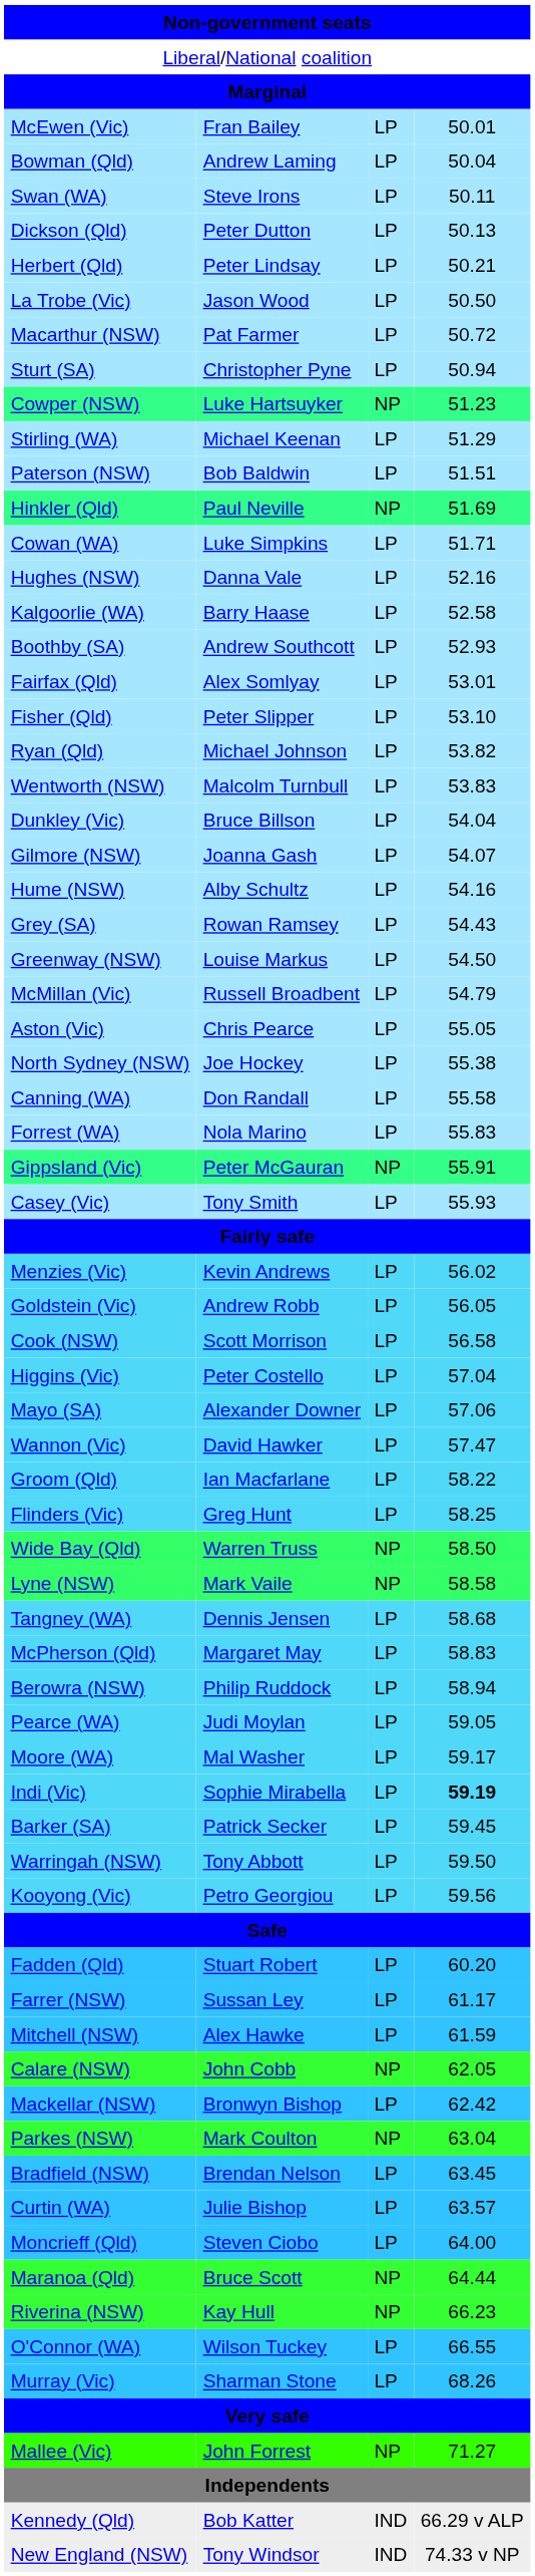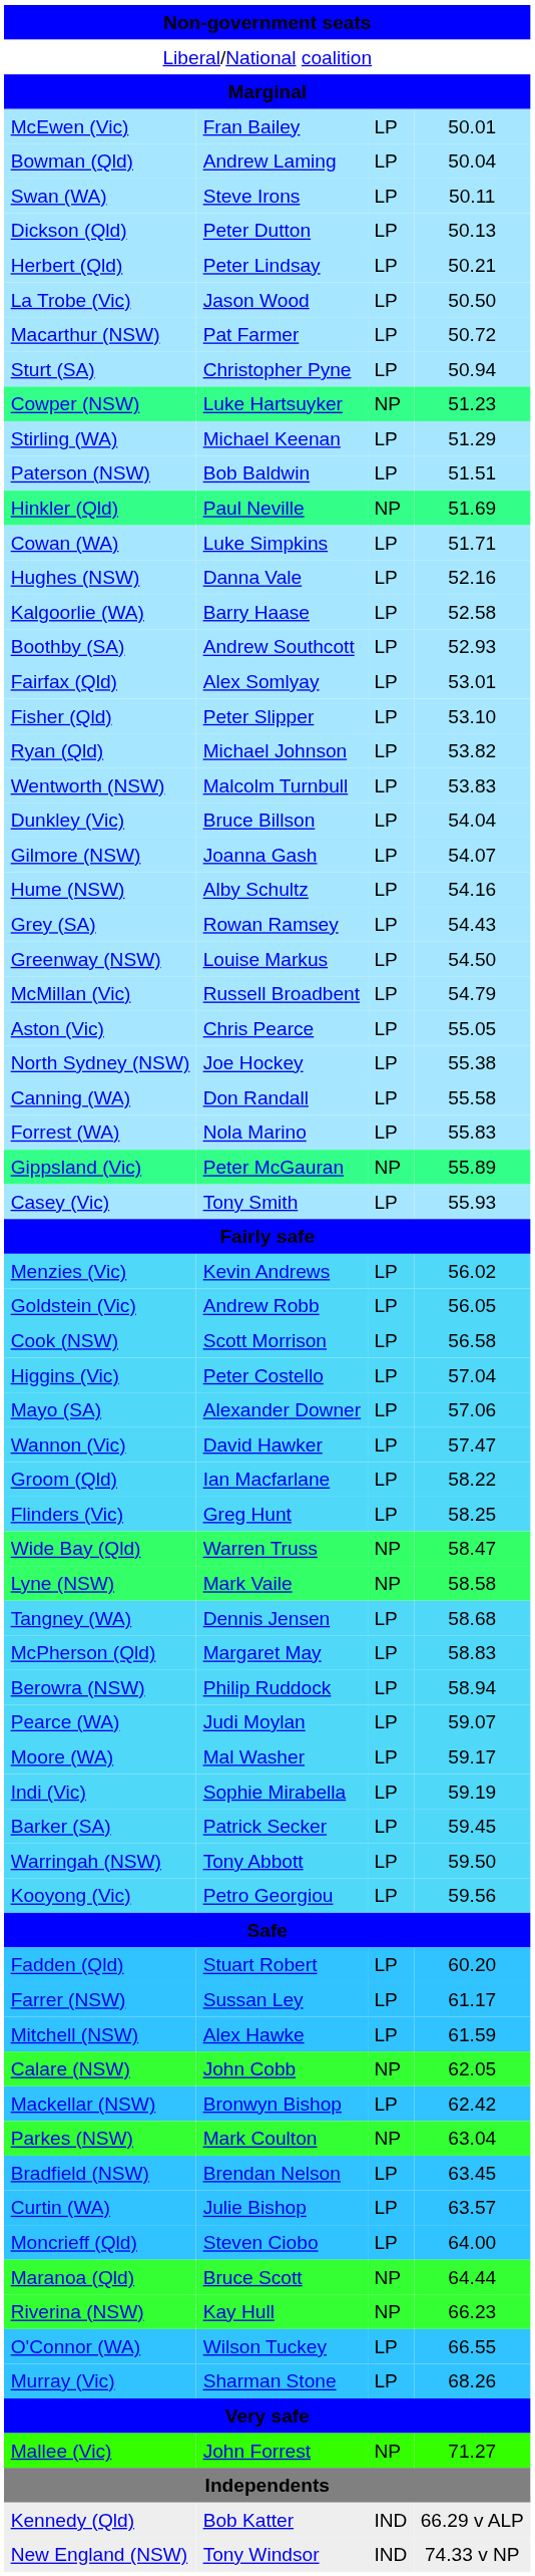 <table class="toccolours" align="left" cellpadding="5" cellspacing="0" style="margin-right: .5em; margin-top: .4em;font-size: 90%;">
 <tr>
 <td COLSPAN=4 align="center" bgcolor="blue"><span><strong>Non-government seats</strong></span></td>
 </tr>
 <tr>
 <td style="background-color:white" colspan=4 align="center"><a href='#'>Liberal</a>/<a href='#'>National</a> <a href='#'>coalition</a></td>
 </tr>
 <tr>
 <td COLSPAN=4 align="center" bgcolor="blue"><span><strong>Marginal</strong></span></td>
 </tr>
 <tr>
 <td align="left" bgcolor="A6E7FF"><a href='#'>McEwen (Vic)</a></td>
 <td align="left" bgcolor="A6E7FF"><a href='#'>Fran Bailey</a></td>
 <td align="left" bgcolor="A6E7FF">LP</td>
 <td align="center" bgcolor="A6E7FF">50.01</td>
 </tr>
 <tr>
 <td align="left" bgcolor="A6E7FF"><a href='#'>Bowman (Qld)</a></td>
 <td align="left" bgcolor="A6E7FF"><a href='#'>Andrew Laming</a></td>
 <td align="left" bgcolor="A6E7FF">LP</td>
 <td align="center" bgcolor="A6E7FF">50.04</td>
 </tr>
 <tr>
 <td align="left" bgcolor="A6E7FF"><a href='#'>Swan (WA)</a></td>
 <td align="left" bgcolor="A6E7FF"><a href='#'>Steve Irons</a></td>
 <td align="left" bgcolor="A6E7FF">LP</td>
 <td align="center" bgcolor="A6E7FF">50.11</td>
 </tr>
 <tr>
 <td align="left" bgcolor="A6E7FF"><a href='#'>Dickson (Qld)</a></td>
 <td align="left" bgcolor="A6E7FF"><a href='#'>Peter Dutton</a></td>
 <td align="left" bgcolor="A6E7FF">LP</td>
 <td align="center" bgcolor="A6E7FF">50.13</td>
 </tr>
 <tr>
 <td align="left" bgcolor="A6E7FF"><a href='#'>Herbert (Qld)</a></td>
 <td align="left" bgcolor="A6E7FF"><a href='#'>Peter Lindsay</a></td>
 <td align="left" bgcolor="A6E7FF">LP</td>
 <td align="center" bgcolor="A6E7FF">50.21</td>
 </tr>
 <tr>
 <td align="left" bgcolor="A6E7FF"><a href='#'>La Trobe (Vic)</a></td>
 <td align="left" bgcolor="A6E7FF"><a href='#'>Jason Wood</a></td>
 <td align="left" bgcolor="A6E7FF">LP</td>
 <td align="center" bgcolor="A6E7FF">50.50</td>
 </tr>
 <tr>
 <td align="left" bgcolor="A6E7FF"><a href='#'>Macarthur (NSW)</a></td>
 <td align="left" bgcolor="A6E7FF"><a href='#'>Pat Farmer</a></td>
 <td align="left" bgcolor="A6E7FF">LP</td>
 <td align="center" bgcolor="A6E7FF">50.72</td>
 </tr>
 <tr>
 <td align="left" bgcolor="A6E7FF"><a href='#'>Sturt (SA)</a></td>
 <td align="left" bgcolor="A6E7FF"><a href='#'>Christopher Pyne</a></td>
 <td align="left" bgcolor="A6E7FF">LP</td>
 <td align="center" bgcolor="A6E7FF">50.94</td>
 </tr>
 <tr>
 <td align="left" bgcolor="33FF88"><a href='#'>Cowper (NSW)</a></td>
 <td align="left" bgcolor="33FF88"><a href='#'>Luke Hartsuyker</a></td>
 <td align="left" bgcolor="33FF88">NP</td>
 <td align="center" bgcolor="33FF88">51.23</td>
 </tr>
 <tr>
 <td align="left" bgcolor="A6E7FF"><a href='#'>Stirling (WA)</a></td>
 <td align="left" bgcolor="A6E7FF"><a href='#'>Michael Keenan</a></td>
 <td align="left" bgcolor="A6E7FF">LP</td>
 <td align="center" bgcolor="A6E7FF">51.29</td>
 </tr>
 <tr>
 <td align="left" bgcolor="A6E7FF"><a href='#'>Paterson (NSW)</a></td>
 <td align="left" bgcolor="A6E7FF"><a href='#'>Bob Baldwin</a></td>
 <td align="left" bgcolor="A6E7FF">LP</td>
 <td align="center" bgcolor="A6E7FF">51.51</td>
 </tr>
 <tr>
 <td align="left" bgcolor="33FF88"><a href='#'>Hinkler (Qld)</a></td>
 <td align="left" bgcolor="33FF88"><a href='#'>Paul Neville</a></td>
 <td align="left" bgcolor="33FF88">NP</td>
 <td align="center" bgcolor="33FF88">51.69</td>
 </tr>
 <tr>
 <td align="left" bgcolor="A6E7FF"><a href='#'>Cowan (WA)</a></td>
 <td align="left" bgcolor="A6E7FF"><a href='#'>Luke Simpkins</a></td>
 <td align="left" bgcolor="A6E7FF">LP</td>
 <td align="center" bgcolor="A6E7FF">51.71</td>
 </tr>
 <tr>
 <td align="left" bgcolor="A6E7FF"><a href='#'>Hughes (NSW)</a></td>
 <td align="left" bgcolor="A6E7FF"><a href='#'>Danna Vale</a></td>
 <td align="left" bgcolor="A6E7FF">LP</td>
 <td align="center" bgcolor="A6E7FF">52.16</td>
 </tr>
 <tr>
 <td align="left" bgcolor="A6E7FF"><a href='#'>Kalgoorlie (WA)</a></td>
 <td align="left" bgcolor="A6E7FF"><a href='#'>Barry Haase</a></td>
 <td align="left" bgcolor="A6E7FF">LP</td>
 <td align="center" bgcolor="A6E7FF">52.58</td>
 </tr>
 <tr>
 <td align="left" bgcolor="A6E7FF"><a href='#'>Boothby (SA)</a></td>
 <td align="left" bgcolor="A6E7FF"><a href='#'>Andrew Southcott</a></td>
 <td align="left" bgcolor="A6E7FF">LP</td>
 <td align="center" bgcolor="A6E7FF">52.93</td>
 </tr>
 <tr>
 <td align="left" bgcolor="A6E7FF"><a href='#'>Fairfax (Qld)</a></td>
 <td align="left" bgcolor="A6E7FF"><a href='#'>Alex Somlyay</a></td>
 <td align="left" bgcolor="A6E7FF">LP</td>
 <td align="center" bgcolor="A6E7FF">53.01</td>
 </tr>
 <tr>
 <td align="left" bgcolor="A6E7FF"><a href='#'>Fisher (Qld)</a></td>
 <td align="left" bgcolor="A6E7FF"><a href='#'>Peter Slipper</a></td>
 <td align="left" bgcolor="A6E7FF">LP</td>
 <td align="center" bgcolor="A6E7FF">53.10</td>
 </tr>
 <tr>
 <td align="left" bgcolor="A6E7FF"><a href='#'>Ryan (Qld)</a></td>
 <td align="left" bgcolor="A6E7FF"><a href='#'>Michael Johnson</a></td>
 <td align="left" bgcolor="A6E7FF">LP</td>
 <td align="center" bgcolor="A6E7FF">53.82</td>
 </tr>
 <tr>
 <td align="left" bgcolor="A6E7FF"><a href='#'>Wentworth (NSW)</a></td>
 <td align="left" bgcolor="A6E7FF"><a href='#'>Malcolm Turnbull</a></td>
 <td align="left" bgcolor="A6E7FF">LP</td>
 <td align="center" bgcolor="A6E7FF">53.83</td>
 </tr>
 <tr>
 <td align="left" bgcolor="A6E7FF"><a href='#'>Dunkley (Vic)</a></td>
 <td align="left" bgcolor="A6E7FF"><a href='#'>Bruce Billson</a></td>
 <td align="left" bgcolor="A6E7FF">LP</td>
 <td align="center" bgcolor="A6E7FF">54.04</td>
 </tr>
 <tr>
 <td align="left" bgcolor="A6E7FF"><a href='#'>Gilmore (NSW)</a></td>
 <td align="left" bgcolor="A6E7FF"><a href='#'>Joanna Gash</a></td>
 <td align="left" bgcolor="A6E7FF">LP</td>
 <td align="center" bgcolor="A6E7FF">54.07</td>
 </tr>
 <tr>
 <td align="left" bgcolor="A6E7FF"><a href='#'>Hume (NSW)</a></td>
 <td align="left" bgcolor="A6E7FF"><a href='#'>Alby Schultz</a></td>
 <td align="left" bgcolor="A6E7FF">LP</td>
 <td align="center" bgcolor="A6E7FF">54.16</td>
 </tr>
 <tr>
 <td align="left" bgcolor="A6E7FF"><a href='#'>Grey (SA)</a></td>
 <td align="left" bgcolor="A6E7FF"><a href='#'>Rowan Ramsey</a></td>
 <td align="left" bgcolor="A6E7FF">LP</td>
 <td align="center" bgcolor="A6E7FF">54.43</td>
 </tr>
 <tr>
 <td align="left" bgcolor="A6E7FF"><a href='#'>Greenway (NSW)</a></td>
 <td align="left" bgcolor="A6E7FF"><a href='#'>Louise Markus</a></td>
 <td align="left" bgcolor="A6E7FF">LP</td>
 <td align="center" bgcolor="A6E7FF">54.50</td>
 </tr>
 <tr>
 <td align="left" bgcolor="A6E7FF"><a href='#'>McMillan (Vic)</a></td>
 <td align="left" bgcolor="A6E7FF"><a href='#'>Russell Broadbent</a></td>
 <td align="left" bgcolor="A6E7FF">LP</td>
 <td align="center" bgcolor="A6E7FF">54.79</td>
 </tr>
 <tr>
 <td align="left" bgcolor="A6E7FF"><a href='#'>Aston (Vic)</a></td>
 <td align="left" bgcolor="A6E7FF"><a href='#'>Chris Pearce</a></td>
 <td align="left" bgcolor="A6E7FF">LP</td>
 <td align="center" bgcolor="A6E7FF">55.05</td>
 </tr>
 <tr>
 <td align="left" bgcolor="A6E7FF"><a href='#'>North Sydney (NSW)</a></td>
 <td align="left" bgcolor="A6E7FF"><a href='#'>Joe Hockey</a></td>
 <td align="left" bgcolor="A6E7FF">LP</td>
 <td align="center" bgcolor="A6E7FF">55.38</td>
 </tr>
 <tr>
 <td align="left" bgcolor="A6E7FF"><a href='#'>Canning (WA)</a></td>
 <td align="left" bgcolor="A6E7FF"><a href='#'>Don Randall</a></td>
 <td align="left" bgcolor="A6E7FF">LP</td>
 <td align="center" bgcolor="A6E7FF">55.58</td>
 </tr>
 <tr>
 <td align="left" bgcolor="A6E7FF"><a href='#'>Forrest (WA)</a></td>
 <td align="left" bgcolor="A6E7FF"><a href='#'>Nola Marino</a></td>
 <td align="left" bgcolor="A6E7FF">LP</td>
 <td align="center" bgcolor="A6E7FF">55.83</td>
 </tr>
 <tr>
 <td align="left" bgcolor="33FF88"><a href='#'>Gippsland (Vic)</a></td>
 <td align="left" bgcolor="33FF88"><a href='#'>Peter McGauran</a></td>
 <td align="left" bgcolor="33FF88">NP</td>
-<td align="center" bgcolor="33FF88">55.91</td>
+<td align="center" bgcolor="33FF88">55.89</td>
 </tr>
 <tr>
 <td align="left" bgcolor="A6E7FF"><a href='#'>Casey (Vic)</a></td>
 <td align="left" bgcolor="A6E7FF"><a href='#'>Tony Smith</a></td>
 <td align="left" bgcolor="A6E7FF">LP</td>
 <td align="center" bgcolor="A6E7FF">55.93</td>
 </tr>
 <tr>
 <td COLSPAN=4 align="center" bgcolor="blue"><span><strong>Fairly safe</strong></span></td>
 </tr>
 <tr>
 <td align="left" bgcolor="50D8F9"><a href='#'>Menzies (Vic)</a></td>
 <td align="left" bgcolor="50D8F9"><a href='#'>Kevin Andrews</a></td>
 <td align="left" bgcolor="50D8F9">LP</td>
 <td align="center" bgcolor="50D8F9">56.02</td>
 </tr>
 <tr>
 <td align="left" bgcolor="50D8F9"><a href='#'>Goldstein (Vic)</a></td>
 <td align="left" bgcolor="50D8F9"><a href='#'>Andrew Robb</a></td>
 <td align="left" bgcolor="50D8F9">LP</td>
 <td align="center" bgcolor="50D8F9">56.05</td>
 </tr>
 <tr>
 <td align="left" bgcolor="50D8F9"><a href='#'>Cook (NSW)</a></td>
 <td align="left" bgcolor="50D8F9"><a href='#'>Scott Morrison</a></td>
 <td align="left" bgcolor="50D8F9">LP</td>
 <td align="center" bgcolor="50D8F9">56.58</td>
 </tr>
 <tr>
 <td align="left" bgcolor="50D8F9"><a href='#'>Higgins (Vic)</a></td>
 <td align="left" bgcolor="50D8F9"><a href='#'>Peter Costello</a></td>
 <td align="left" bgcolor="50D8F9">LP</td>
 <td align="center" bgcolor="50D8F9">57.04</td>
 </tr>
 <tr>
 <td align="left" bgcolor="50D8F9"><a href='#'>Mayo (SA)</a></td>
 <td align="left" bgcolor="50D8F9"><a href='#'>Alexander Downer</a></td>
 <td align="left" bgcolor="50D8F9">LP</td>
 <td align="center" bgcolor="50D8F9">57.06</td>
 </tr>
 <tr>
 <td align="left" bgcolor="50D8F9"><a href='#'>Wannon (Vic)</a></td>
 <td align="left" bgcolor="50D8F9"><a href='#'>David Hawker</a></td>
 <td align="left" bgcolor="50D8F9">LP</td>
 <td align="center" bgcolor="50D8F9">57.47</td>
 </tr>
 <tr>
 <td align="left" bgcolor="50D8F9"><a href='#'>Groom (Qld)</a></td>
 <td align="left" bgcolor="50D8F9"><a href='#'>Ian Macfarlane</a></td>
 <td align="left" bgcolor="50D8F9">LP</td>
 <td align="center" bgcolor="50D8F9">58.22</td>
 </tr>
 <tr>
 <td align="left" bgcolor="50D8F9"><a href='#'>Flinders (Vic)</a></td>
 <td align="left" bgcolor="50D8F9"><a href='#'>Greg Hunt</a></td>
 <td align="left" bgcolor="50D8F9">LP</td>
 <td align="center" bgcolor="50D8F9">58.25</td>
 </tr>
 <tr>
 <td align="left" bgcolor="33FF66"><a href='#'>Wide Bay (Qld)</a></td>
 <td align="left" bgcolor="33FF66"><a href='#'>Warren Truss</a></td>
 <td align="left" bgcolor="33FF66">NP</td>
-<td align="center" bgcolor="33FF66">58.50</td>
+<td align="center" bgcolor="33FF66">58.47</td>
 </tr>
 <tr>
 <td align="left" bgcolor="33FF66"><a href='#'>Lyne (NSW)</a></td>
 <td align="left" bgcolor="33FF66"><a href='#'>Mark Vaile</a></td>
 <td align="left" bgcolor="33FF66">NP</td>
 <td align="center" bgcolor="33FF66">58.58</td>
 </tr>
 <tr>
 <td align="left" bgcolor="50D8F9"><a href='#'>Tangney (WA)</a></td>
 <td align="left" bgcolor="50D8F9"><a href='#'>Dennis Jensen</a></td>
 <td align="left" bgcolor="50D8F9">LP</td>
 <td align="center" bgcolor="50D8F9">58.68</td>
 </tr>
 <tr>
 <td align="left" bgcolor="50D8F9"><a href='#'>McPherson (Qld)</a></td>
 <td align="left" bgcolor="50D8F9"><a href='#'>Margaret May</a></td>
 <td align="left" bgcolor="50D8F9">LP</td>
 <td align="center" bgcolor="50D8F9">58.83</td>
 </tr>
 <tr>
 <td align="left" bgcolor="50D8F9"><a href='#'>Berowra (NSW)</a></td>
 <td align="left" bgcolor="50D8F9"><a href='#'>Philip Ruddock</a></td>
 <td align="left" bgcolor="50D8F9">LP</td>
 <td align="center" bgcolor="50D8F9">58.94</td>
 </tr>
 <tr>
 <td align="left" bgcolor="50D8F9"><a href='#'>Pearce (WA)</a></td>
 <td align="left" bgcolor="50D8F9"><a href='#'>Judi Moylan</a></td>
 <td align="left" bgcolor="50D8F9">LP</td>
-<td align="center" bgcolor="50D8F9">59.05</td>
+<td align="center" bgcolor="50D8F9">59.07</td>
 </tr>
 <tr>
 <td align="left" bgcolor="50D8F9"><a href='#'>Moore (WA)</a></td>
 <td align="left" bgcolor="50D8F9"><a href='#'>Mal Washer</a></td>
 <td align="left" bgcolor="50D8F9">LP</td>
 <td align="center" bgcolor="50D8F9">59.17</td>
 </tr>
 <tr>
 <td align="left" bgcolor="50D8F9"><a href='#'>Indi (Vic)</a></td>
 <td align="left" bgcolor="50D8F9"><a href='#'>Sophie Mirabella</a></td>
 <td align="left" bgcolor="50D8F9">LP</td>
-<td align="center" bgcolor="50D8F9"><strong>59.19</strong></td>
+<td align="center" bgcolor="50D8F9">59.19</td>
 </tr>
 <tr>
 <td align="left" bgcolor="50D8F9"><a href='#'>Barker (SA)</a></td>
 <td align="left" bgcolor="50D8F9"><a href='#'>Patrick Secker</a></td>
 <td align="left" bgcolor="50D8F9">LP</td>
 <td align="center" bgcolor="50D8F9">59.45</td>
 </tr>
 <tr>
 <td align="left" bgcolor="50D8F9"><a href='#'>Warringah (NSW)</a></td>
 <td align="left" bgcolor="50D8F9"><a href='#'>Tony Abbott</a></td>
 <td align="left" bgcolor="50D8F9">LP</td>
 <td align="center" bgcolor="50D8F9">59.50</td>
 </tr>
 <tr>
 <td align="left" bgcolor="50D8F9"><a href='#'>Kooyong (Vic)</a></td>
 <td align="left" bgcolor="50D8F9"><a href='#'>Petro Georgiou</a></td>
 <td align="left" bgcolor="50D8F9">LP</td>
 <td align="center" bgcolor="50D8F9">59.56</td>
 </tr>
 <tr>
 <td COLSPAN=4 align="center" bgcolor="blue"><span><strong>Safe</strong></span></td>
 </tr>
 <tr>
 <td align="left" bgcolor="31C3FF"><a href='#'>Fadden (Qld)</a></td>
 <td align="left" bgcolor="31C3FF"><a href='#'>Stuart Robert</a></td>
 <td align="left" bgcolor="31C3FF">LP</td>
 <td align="center" bgcolor="31C3FF">60.20</td>
 </tr>
 <tr>
 <td align="left" bgcolor="31C3FF"><a href='#'>Farrer (NSW)</a></td>
 <td align="left" bgcolor="31C3FF"><a href='#'>Sussan Ley</a></td>
 <td align="left" bgcolor="31C3FF">LP</td>
 <td align="center" bgcolor="31C3FF">61.17</td>
 </tr>
 <tr>
 <td align="left" bgcolor="31C3FF"><a href='#'>Mitchell (NSW)</a></td>
 <td align="left" bgcolor="31C3FF"><a href='#'>Alex Hawke</a></td>
 <td align="left" bgcolor="31C3FF">LP</td>
 <td align="center" bgcolor="31C3FF">61.59</td>
 </tr>
 <tr>
 <td align="left" bgcolor="33FF33"><a href='#'>Calare (NSW)</a></td>
 <td align="left" bgcolor="33FF33"><a href='#'>John Cobb</a></td>
 <td align="left" bgcolor="33FF33">NP</td>
 <td align="center" bgcolor="33FF33">62.05</td>
 </tr>
 <tr>
 <td align="left" bgcolor="31C3FF"><a href='#'>Mackellar (NSW)</a></td>
 <td align="left" bgcolor="31C3FF"><a href='#'>Bronwyn Bishop</a></td>
 <td align="left" bgcolor="31C3FF">LP</td>
 <td align="center" bgcolor="31C3FF">62.42</td>
 </tr>
 <tr>
 <td align="left" bgcolor="33FF33"><a href='#'>Parkes (NSW)</a></td>
 <td align="left" bgcolor="33FF33"><a href='#'>Mark Coulton</a></td>
 <td align="left" bgcolor="33FF33">NP</td>
 <td align="center" bgcolor="33FF33">63.04</td>
 </tr>
 <tr>
 <td align="left" bgcolor="31C3FF"><a href='#'>Bradfield (NSW)</a></td>
 <td align="left" bgcolor="31C3FF"><a href='#'>Brendan Nelson</a></td>
 <td align="left" bgcolor="31C3FF">LP</td>
 <td align="center" bgcolor="31C3FF">63.45</td>
 </tr>
 <tr>
 <td align="left" bgcolor="31C3FF"><a href='#'>Curtin (WA)</a></td>
 <td align="left" bgcolor="31C3FF"><a href='#'>Julie Bishop</a></td>
 <td align="left" bgcolor="31C3FF">LP</td>
 <td align="center" bgcolor="31C3FF">63.57</td>
 </tr>
 <tr>
 <td align="left" bgcolor="31C3FF"><a href='#'>Moncrieff (Qld)</a></td>
 <td align="left" bgcolor="31C3FF"><a href='#'>Steven Ciobo</a></td>
 <td align="left" bgcolor="31C3FF">LP</td>
 <td align="center" bgcolor="31C3FF">64.00</td>
 </tr>
 <tr>
 <td align="left" bgcolor="33FF33"><a href='#'>Maranoa (Qld)</a></td>
 <td align="left" bgcolor="33FF33"><a href='#'>Bruce Scott</a></td>
 <td align="left" bgcolor="33FF33">NP</td>
 <td align="center" bgcolor="33FF33">64.44</td>
 </tr>
 <tr>
 <td align="left" bgcolor="33FF33"><a href='#'>Riverina (NSW)</a></td>
 <td align="left" bgcolor="33FF33"><a href='#'>Kay Hull</a></td>
 <td align="left" bgcolor="33FF33">NP</td>
 <td align="center" bgcolor="33FF33">66.23</td>
 </tr>
 <tr>
 <td align="left" bgcolor="31C3FF"><a href='#'>O'Connor (WA)</a></td>
 <td align="left" bgcolor="31C3FF"><a href='#'>Wilson Tuckey</a></td>
 <td align="left" bgcolor="31C3FF">LP</td>
 <td align="center" bgcolor="31C3FF">66.55</td>
 </tr>
 <tr>
 <td align="left" bgcolor="31C3FF"><a href='#'>Murray (Vic)</a></td>
 <td align="left" bgcolor="31C3FF"><a href='#'>Sharman Stone</a></td>
 <td align="left" bgcolor="31C3FF">LP</td>
 <td align="center" bgcolor="31C3FF">68.26</td>
 </tr>
 <tr>
 <td COLSPAN=4 align="center" bgcolor="blue"><span><strong>Very safe</strong></span></td>
 </tr>
 <tr>
 <td align="left" bgcolor="33FF00"><a href='#'>Mallee (Vic)</a></td>
 <td align="left" bgcolor="33FF00"><a href='#'>John Forrest</a></td>
 <td align="left" bgcolor="33FF00">NP</td>
 <td align="center" bgcolor="33FF00">71.27</td>
 </tr>
 <tr>
 <td COLSPAN=4 align="center" bgcolor="gray"><span><strong>Independents</strong></span></td>
 </tr>
 <tr>
 <td align="left" bgcolor="EEEEEE"><a href='#'>Kennedy (Qld)</a></td>
 <td align="left" bgcolor="EEEEEE"><a href='#'>Bob Katter</a></td>
 <td align="left" bgcolor="EEEEEE">IND</td>
 <td align="center" bgcolor="EEEEEE">66.29 v ALP</td>
 </tr>
 <tr>
 <td align="left" bgcolor="EEEEEE"><a href='#'>New England (NSW)</a></td>
 <td align="left" bgcolor="EEEEEE"><a href='#'>Tony Windsor</a></td>
 <td align="left" bgcolor="EEEEEE">IND</td>
 <td align="center" bgcolor="EEEEEE">74.33 v NP</td>
 </tr>
 </table>
